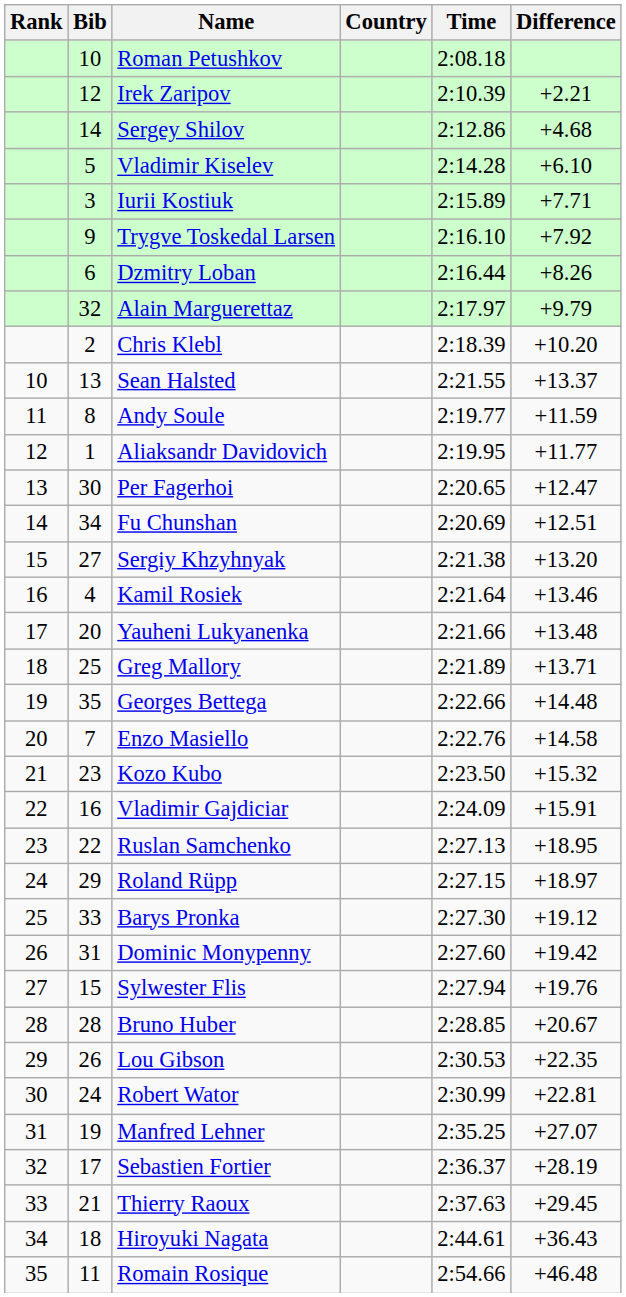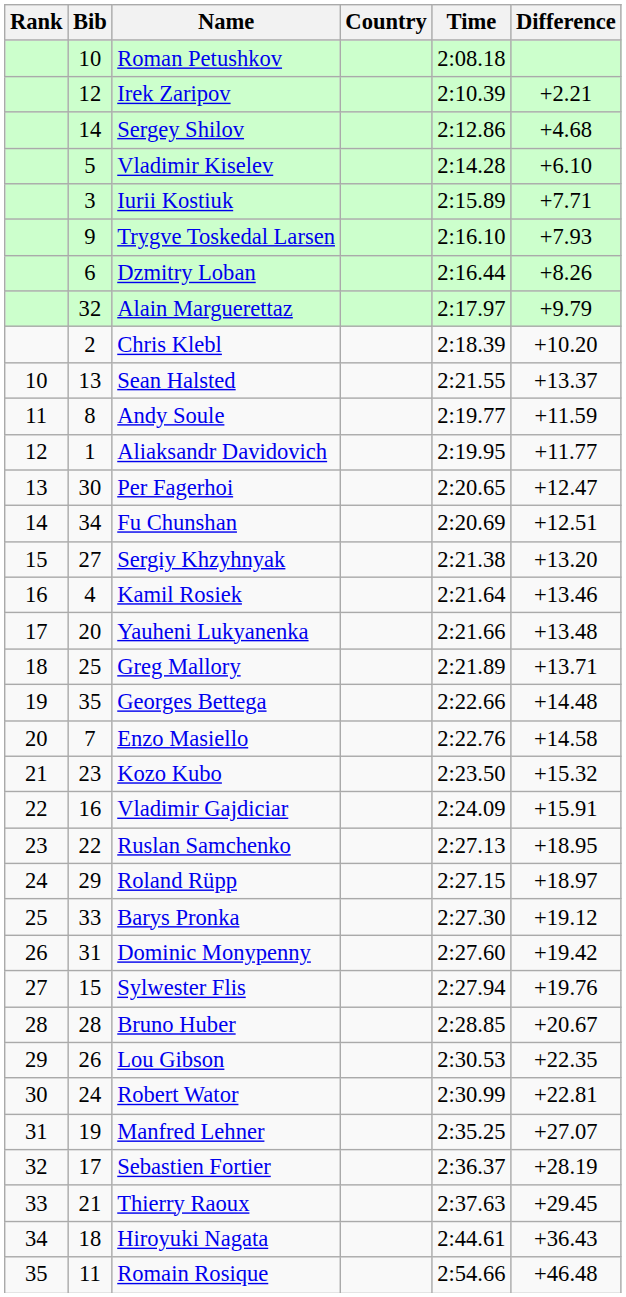 <table class="wikitable sortable" style="text-align:center">
 <tr>
 <th>Rank</th>
 <th>Bib</th>
 <th>Name</th>
 <th>Country</th>
 <th>Time</th>
 <th>Difference</th>
 </tr>
 <tr bgcolor="#ccffcc">
 <td></td>
 <td>10</td>
 <td align=left><a href='#'>Roman Petushkov</a></td>
 <td align=left></td>
 <td>2:08.18</td>
 <td></td>
 </tr>
 <tr bgcolor="#ccffcc">
 <td></td>
 <td>12</td>
 <td align=left><a href='#'>Irek Zaripov</a></td>
 <td align=left></td>
 <td>2:10.39</td>
 <td>+2.21</td>
 </tr>
 <tr bgcolor="#ccffcc">
 <td></td>
 <td>14</td>
 <td align=left><a href='#'>Sergey Shilov</a></td>
 <td align=left></td>
 <td>2:12.86</td>
 <td>+4.68</td>
 </tr>
 <tr bgcolor="#ccffcc">
 <td></td>
 <td>5</td>
 <td align=left><a href='#'>Vladimir Kiselev</a></td>
 <td align=left></td>
 <td>2:14.28</td>
 <td>+6.10</td>
 </tr>
 <tr bgcolor="#ccffcc">
 <td></td>
 <td>3</td>
 <td align=left><a href='#'>Iurii Kostiuk</a></td>
 <td align=left></td>
 <td>2:15.89</td>
 <td>+7.71</td>
 </tr>
 <tr bgcolor="#ccffcc">
 <td></td>
 <td>9</td>
 <td align=left><a href='#'>Trygve Toskedal Larsen</a></td>
 <td align=left></td>
 <td>2:16.10</td>
-<td>+7.92</td>
+<td>+7.93</td>
 </tr>
 <tr bgcolor="#ccffcc">
 <td></td>
 <td>6</td>
 <td align=left><a href='#'>Dzmitry Loban</a></td>
 <td align=left></td>
 <td>2:16.44</td>
 <td>+8.26</td>
 </tr>
 <tr bgcolor="#ccffcc">
 <td></td>
 <td>32</td>
 <td align=left><a href='#'>Alain Marguerettaz</a></td>
 <td align=left></td>
 <td>2:17.97</td>
 <td>+9.79</td>
 </tr>
 <tr>
 <td></td>
 <td>2</td>
 <td align=left><a href='#'>Chris Klebl</a></td>
 <td align=left></td>
 <td>2:18.39</td>
 <td>+10.20</td>
 </tr>
 <tr>
 <td>10</td>
 <td>13</td>
 <td align=left><a href='#'>Sean Halsted</a></td>
 <td align=left></td>
 <td>2:21.55</td>
 <td>+13.37</td>
 </tr>
 <tr>
 <td>11</td>
 <td>8</td>
 <td align=left><a href='#'>Andy Soule</a></td>
 <td align=left></td>
 <td>2:19.77</td>
 <td>+11.59</td>
 </tr>
 <tr>
 <td>12</td>
 <td>1</td>
 <td align=left><a href='#'>Aliaksandr Davidovich</a></td>
 <td align=left></td>
 <td>2:19.95</td>
 <td>+11.77</td>
 </tr>
 <tr>
 <td>13</td>
 <td>30</td>
 <td align=left><a href='#'>Per Fagerhoi</a></td>
 <td align=left></td>
 <td>2:20.65</td>
 <td>+12.47</td>
 </tr>
 <tr>
 <td>14</td>
 <td>34</td>
 <td align=left><a href='#'>Fu Chunshan</a></td>
 <td align=left></td>
 <td>2:20.69</td>
 <td>+12.51</td>
 </tr>
 <tr>
 <td>15</td>
 <td>27</td>
 <td align=left><a href='#'>Sergiy Khzyhnyak</a></td>
 <td align=left></td>
 <td>2:21.38</td>
 <td>+13.20</td>
 </tr>
 <tr>
 <td>16</td>
 <td>4</td>
 <td align=left><a href='#'>Kamil Rosiek</a></td>
 <td align=left></td>
 <td>2:21.64</td>
 <td>+13.46</td>
 </tr>
 <tr>
 <td>17</td>
 <td>20</td>
 <td align=left><a href='#'>Yauheni Lukyanenka</a></td>
 <td align=left></td>
 <td>2:21.66</td>
 <td>+13.48</td>
 </tr>
 <tr>
 <td>18</td>
 <td>25</td>
 <td align=left><a href='#'>Greg Mallory</a></td>
 <td align=left></td>
 <td>2:21.89</td>
 <td>+13.71</td>
 </tr>
 <tr>
 <td>19</td>
 <td>35</td>
 <td align=left><a href='#'>Georges Bettega</a></td>
 <td align=left></td>
 <td>2:22.66</td>
 <td>+14.48</td>
 </tr>
 <tr>
 <td>20</td>
 <td>7</td>
 <td align=left><a href='#'>Enzo Masiello</a></td>
 <td align=left></td>
 <td>2:22.76</td>
 <td>+14.58</td>
 </tr>
 <tr>
 <td>21</td>
 <td>23</td>
 <td align=left><a href='#'>Kozo Kubo</a></td>
 <td align=left></td>
 <td>2:23.50</td>
 <td>+15.32</td>
 </tr>
 <tr>
 <td>22</td>
 <td>16</td>
 <td align=left><a href='#'>Vladimir Gajdiciar</a></td>
 <td align=left></td>
 <td>2:24.09</td>
 <td>+15.91</td>
 </tr>
 <tr>
 <td>23</td>
 <td>22</td>
 <td align=left><a href='#'>Ruslan Samchenko</a></td>
 <td align=left></td>
 <td>2:27.13</td>
 <td>+18.95</td>
 </tr>
 <tr>
 <td>24</td>
 <td>29</td>
 <td align=left><a href='#'>Roland Rüpp</a></td>
 <td align=left></td>
 <td>2:27.15</td>
 <td>+18.97</td>
 </tr>
 <tr>
 <td>25</td>
 <td>33</td>
 <td align=left><a href='#'>Barys Pronka</a></td>
 <td align=left></td>
 <td>2:27.30</td>
 <td>+19.12</td>
 </tr>
 <tr>
 <td>26</td>
 <td>31</td>
 <td align=left><a href='#'>Dominic Monypenny</a></td>
 <td align=left></td>
 <td>2:27.60</td>
 <td>+19.42</td>
 </tr>
 <tr>
 <td>27</td>
 <td>15</td>
 <td align=left><a href='#'>Sylwester Flis</a></td>
 <td align=left></td>
 <td>2:27.94</td>
 <td>+19.76</td>
 </tr>
 <tr>
 <td>28</td>
 <td>28</td>
 <td align=left><a href='#'>Bruno Huber</a></td>
 <td align=left></td>
 <td>2:28.85</td>
 <td>+20.67</td>
 </tr>
 <tr>
 <td>29</td>
 <td>26</td>
 <td align=left><a href='#'>Lou Gibson</a></td>
 <td align=left></td>
 <td>2:30.53</td>
 <td>+22.35</td>
 </tr>
 <tr>
 <td>30</td>
 <td>24</td>
 <td align=left><a href='#'>Robert Wator</a></td>
 <td align=left></td>
 <td>2:30.99</td>
 <td>+22.81</td>
 </tr>
 <tr>
 <td>31</td>
 <td>19</td>
 <td align=left><a href='#'>Manfred Lehner</a></td>
 <td align=left></td>
 <td>2:35.25</td>
 <td>+27.07</td>
 </tr>
 <tr>
 <td>32</td>
 <td>17</td>
 <td align=left><a href='#'>Sebastien Fortier</a></td>
 <td align=left></td>
 <td>2:36.37</td>
 <td>+28.19</td>
 </tr>
 <tr>
 <td>33</td>
 <td>21</td>
 <td align=left><a href='#'>Thierry Raoux</a></td>
 <td align=left></td>
 <td>2:37.63</td>
 <td>+29.45</td>
 </tr>
 <tr>
 <td>34</td>
 <td>18</td>
 <td align=left><a href='#'>Hiroyuki Nagata</a></td>
 <td align=left></td>
 <td>2:44.61</td>
 <td>+36.43</td>
 </tr>
 <tr>
 <td>35</td>
 <td>11</td>
 <td align=left><a href='#'>Romain Rosique</a></td>
 <td align=left></td>
 <td>2:54.66</td>
 <td>+46.48</td>
 </tr>
 </table>
